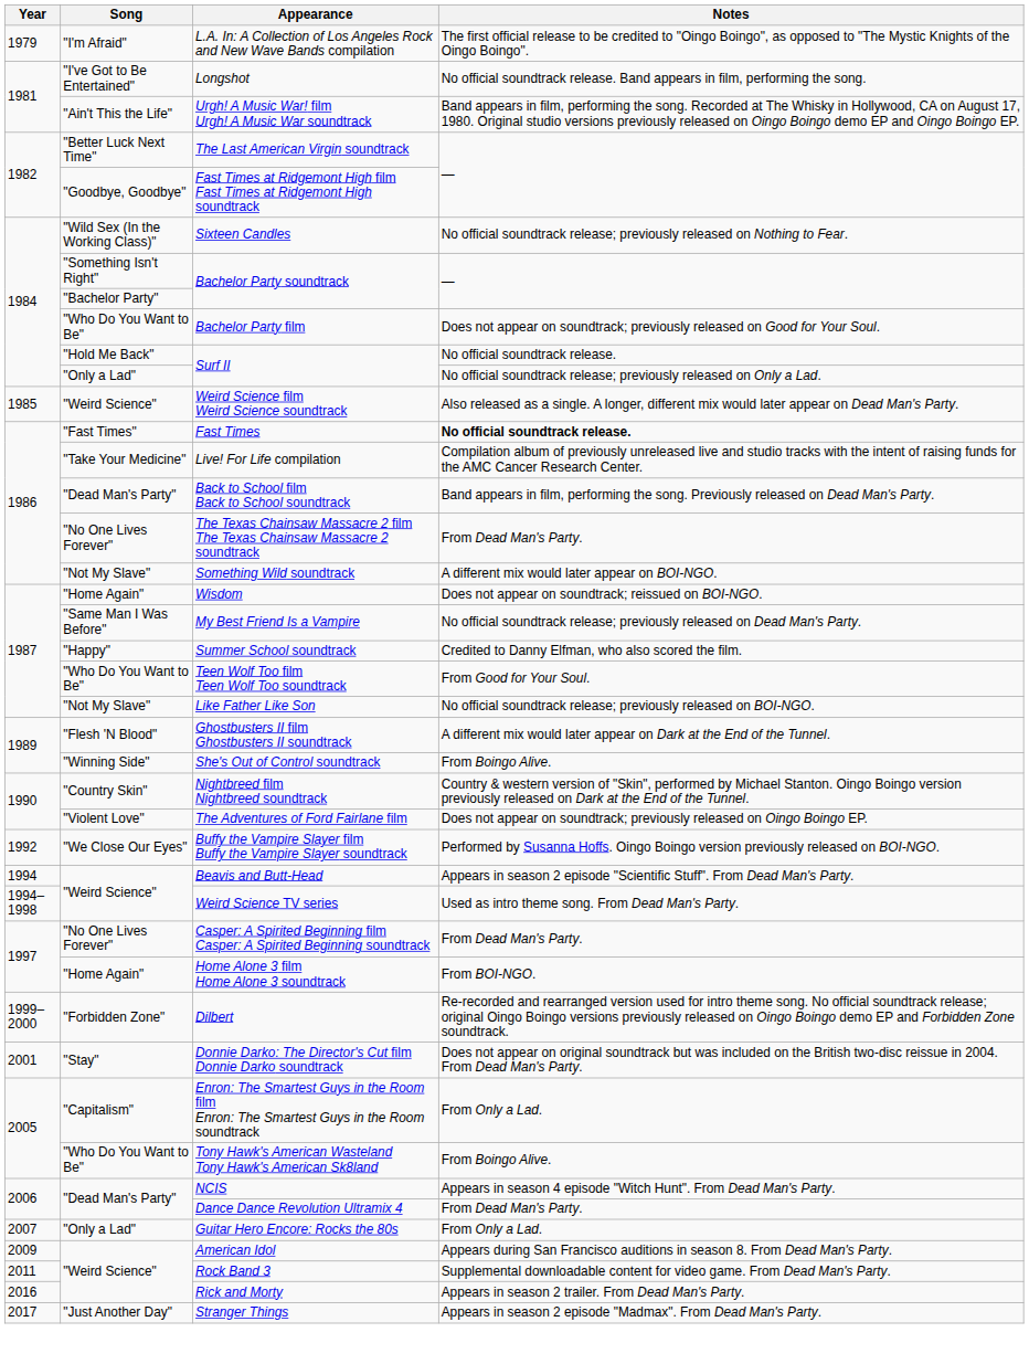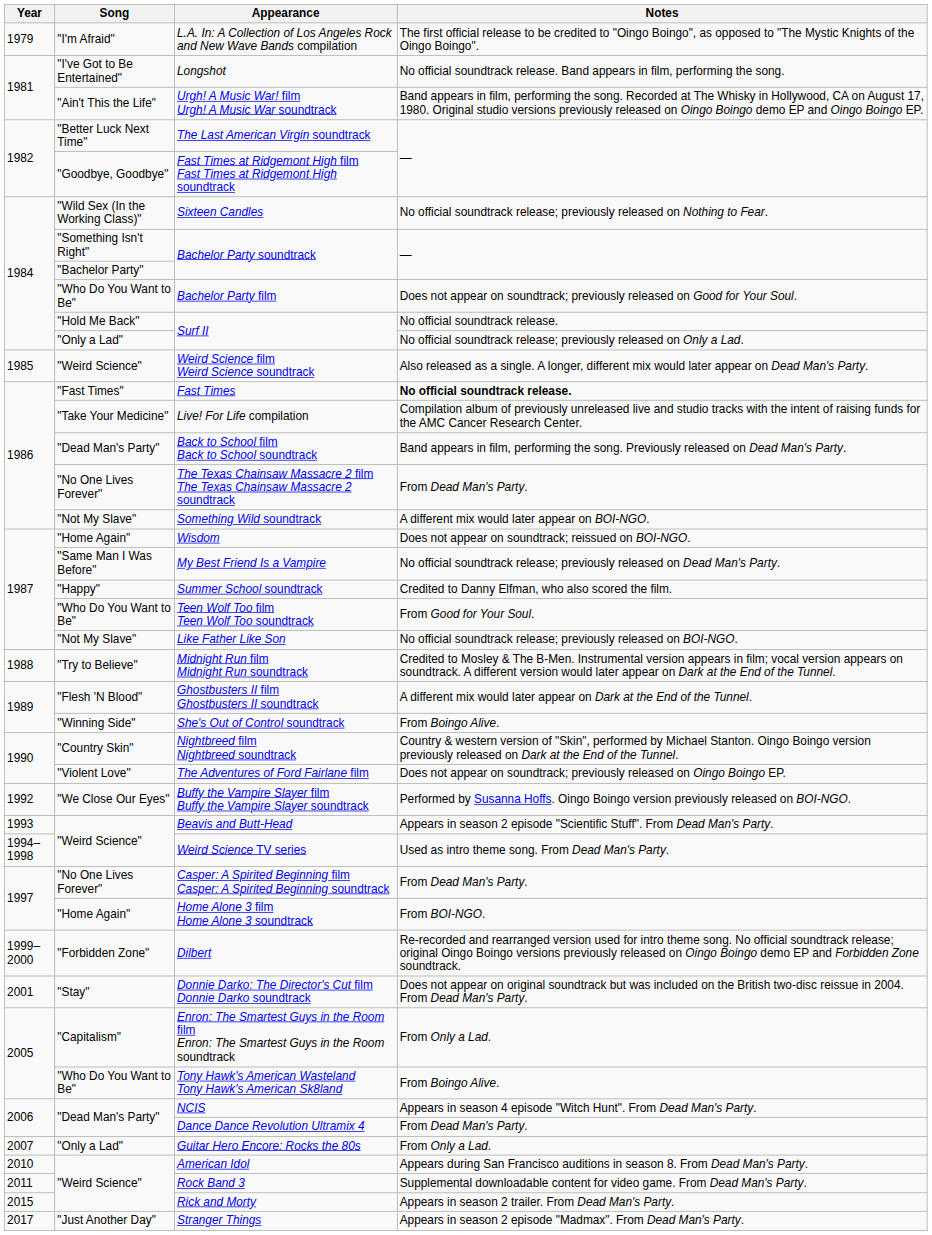 <table class="wikitable">
 <tr>
 <th>Year</th>
 <th>Song</th>
 <th>Appearance</th>
 <th>Notes</th>
 </tr>
 <tr>
 <td>1979</td>
 <td>"I'm Afraid"</td>
 <td><em>L.A. In: A Collection of Los Angeles Rock and New Wave Bands</em> compilation</td>
 <td>The first official release to be credited to "Oingo Boingo", as opposed to "The Mystic Knights of the Oingo Boingo".</td>
 </tr>
 <tr>
 <td rowspan="2">1981</td>
 <td>"I've Got to Be Entertained"</td>
 <td><em>Longshot</em></td>
 <td>No official soundtrack release. Band appears in film, performing the song.</td>
 </tr>
 <tr>
 <td>"Ain't This the Life"</td>
 <td><a href='#'><em>Urgh! A Music War!</em> film</a><br><a href='#'><em>Urgh! A Music War</em> soundtrack</a></td>
 <td>Band appears in film, performing the song. Recorded at The Whisky in Hollywood, CA on August 17, 1980. Original studio versions previously released on <em>Oingo Boingo</em> demo EP and <em>Oingo Boingo</em> EP.</td>
 </tr>
 <tr>
 <td rowspan="2">1982</td>
 <td>"Better Luck Next Time"</td>
 <td><a href='#'><em>The Last American Virgin</em> soundtrack</a></td>
 <td rowspan="2">—</td>
 </tr>
 <tr>
 <td>"Goodbye, Goodbye"</td>
 <td><a href='#'><em>Fast Times at Ridgemont High</em> film</a><br><a href='#'><em>Fast Times at Ridgemont High</em> soundtrack</a></td>
 </tr>
 <tr>
 <td rowspan="6">1984</td>
 <td>"Wild Sex (In the Working Class)"</td>
 <td><em><a href='#'>Sixteen Candles</a></em></td>
 <td>No official soundtrack release; previously released on <em>Nothing to Fear</em>.</td>
 </tr>
 <tr>
 <td>"Something Isn't Right"</td>
 <td rowspan="2"><a href='#'><em>Bachelor Party</em> soundtrack</a></td>
 <td rowspan="2">—</td>
 </tr>
 <tr>
 <td>"Bachelor Party"</td>
 </tr>
 <tr>
 <td>"Who Do You Want to Be"</td>
 <td><a href='#'><em>Bachelor Party</em> film</a></td>
 <td>Does not appear on soundtrack; previously released on <em>Good for Your Soul</em>.</td>
 </tr>
 <tr>
 <td>"Hold Me Back"</td>
 <td rowspan="2"><em><a href='#'>Surf II</a></em></td>
 <td>No official soundtrack release.</td>
 </tr>
 <tr>
 <td>"Only a Lad"</td>
 <td>No official soundtrack release; previously released on <em>Only a Lad</em>.</td>
 </tr>
 <tr>
 <td>1985</td>
 <td>"Weird Science"</td>
 <td><a href='#'><em>Weird Science</em> film</a><br><a href='#'><em>Weird Science</em> soundtrack</a></td>
 <td>Also released as a single. A longer, different mix would later appear on <em>Dead Man's Party</em>.</td>
 </tr>
 <tr>
 <td rowspan="5">1986</td>
 <td>"Fast Times"</td>
 <td><em><a href='#'>Fast Times</a></em></td>
 <td><strong>No official soundtrack release.</strong></td>
 </tr>
 <tr>
 <td>"Take Your Medicine"</td>
 <td><em>Live! For Life</em> compilation</td>
 <td>Compilation album of previously unreleased live and studio tracks with the intent of raising funds for the AMC Cancer Research Center.</td>
 </tr>
 <tr>
 <td>"Dead Man's Party"</td>
 <td><a href='#'><em>Back to School</em> film</a><br><a href='#'><em>Back to School</em> soundtrack</a></td>
 <td>Band appears in film, performing the song. Previously released on <em>Dead Man's Party</em>.</td>
 </tr>
 <tr>
 <td>"No One Lives Forever"</td>
 <td><a href='#'><em>The Texas Chainsaw Massacre 2</em> film</a><br><a href='#'><em>The Texas Chainsaw Massacre 2</em> soundtrack</a></td>
 <td>From <em>Dead Man's Party</em>.</td>
 </tr>
 <tr>
 <td>"Not My Slave"</td>
 <td><a href='#'><em>Something Wild</em> soundtrack</a></td>
 <td>A different mix would later appear on <em>BOI-NGO</em>.</td>
 </tr>
 <tr>
 <td rowspan="5">1987</td>
 <td>"Home Again"</td>
 <td><em><a href='#'>Wisdom</a></em></td>
 <td>Does not appear on soundtrack; reissued on <em>BOI-NGO</em>.</td>
 </tr>
 <tr>
 <td>"Same Man I Was Before"</td>
 <td><em><a href='#'>My Best Friend Is a Vampire</a></em></td>
 <td>No official soundtrack release; previously released on <em>Dead Man's Party</em>.</td>
 </tr>
 <tr>
 <td>"Happy"</td>
 <td><a href='#'><em>Summer School</em> soundtrack</a></td>
 <td>Credited to Danny Elfman, who also scored the film.</td>
 </tr>
 <tr>
 <td>"Who Do You Want to Be"</td>
 <td><a href='#'><em>Teen Wolf Too</em> film</a><br><a href='#'><em>Teen Wolf Too</em> soundtrack</a></td>
 <td>From <em>Good for Your Soul</em>.</td>
 </tr>
 <tr>
 <td>"Not My Slave"</td>
 <td><em><a href='#'>Like Father Like Son</a></em></td>
 <td>No official soundtrack release; previously released on <em>BOI-NGO</em>.</td>
 </tr>
 <tr>
+<td>1988</td>
+<td>"Try to Believe"</td>
+<td><a href='#'><em>Midnight Run</em> film</a><br><a href='#'><em>Midnight Run</em> soundtrack</a></td>
+<td>Credited to Mosley & The B-Men. Instrumental version appears in film; vocal version appears on soundtrack. A different version would later appear on <em>Dark at the End of the Tunnel</em>.</td>
+</tr>
+<tr>
 <td rowspan="2">1989</td>
 <td>"Flesh 'N Blood"</td>
 <td><a href='#'><em>Ghostbusters II</em> film</a><br><a href='#'><em>Ghostbusters II</em> soundtrack</a></td>
 <td>A different mix would later appear on <em>Dark at the End of the Tunnel</em>.</td>
 </tr>
 <tr>
 <td>"Winning Side"</td>
 <td><a href='#'><em>She's Out of Control</em> soundtrack</a></td>
 <td>From <em>Boingo Alive</em>.</td>
 </tr>
 <tr>
 <td rowspan="2">1990</td>
 <td>"Country Skin"</td>
 <td><a href='#'><em>Nightbreed</em> film</a><br><a href='#'><em>Nightbreed</em> soundtrack</a></td>
 <td>Country & western version of "Skin", performed by Michael Stanton. Oingo Boingo version previously released on <em>Dark at the End of the Tunnel</em>.</td>
 </tr>
 <tr>
 <td>"Violent Love"</td>
 <td><a href='#'><em>The Adventures of Ford Fairlane</em> film</a></td>
 <td>Does not appear on soundtrack; previously released on <em>Oingo Boingo</em> EP.</td>
 </tr>
 <tr>
 <td>1992</td>
 <td>"We Close Our Eyes"</td>
 <td><a href='#'><em>Buffy the Vampire Slayer</em> film</a><br><a href='#'><em>Buffy the Vampire Slayer</em> soundtrack</a></td>
 <td>Performed by <a href='#'>Susanna Hoffs</a>. Oingo Boingo version previously released on <em>BOI-NGO</em>.</td>
 </tr>
 <tr>
-<td>1994</td>
+<td>1993</td>
 <td rowspan="2">"Weird Science"</td>
 <td><em><a href='#'>Beavis and Butt-Head</a></em></td>
 <td>Appears in season 2 episode "Scientific Stuff". From <em>Dead Man's Party</em>.</td>
 </tr>
 <tr>
 <td>1994–1998</td>
 <td><a href='#'><em>Weird Science</em> TV series</a></td>
 <td>Used as intro theme song. From <em>Dead Man's Party</em>.</td>
 </tr>
 <tr>
 <td rowspan="2">1997</td>
 <td>"No One Lives Forever"</td>
 <td><a href='#'><em>Casper: A Spirited Beginning</em> film</a><br><a href='#'><em>Casper: A Spirited Beginning</em> soundtrack</a></td>
 <td>From <em>Dead Man's Party</em>.</td>
 </tr>
 <tr>
 <td>"Home Again"</td>
 <td><a href='#'><em>Home Alone 3</em> film</a><br><a href='#'><em>Home Alone 3</em> soundtrack</a></td>
 <td>From <em>BOI-NGO</em>.</td>
 </tr>
 <tr>
 <td>1999–2000</td>
 <td>"Forbidden Zone"</td>
 <td><em><a href='#'>Dilbert</a></em></td>
 <td>Re-recorded and rearranged version used for intro theme song. No official soundtrack release; original Oingo Boingo versions previously released on <em>Oingo Boingo</em> demo EP and <em>Forbidden Zone</em> soundtrack.</td>
 </tr>
 <tr>
 <td>2001</td>
 <td>"Stay"</td>
 <td><a href='#'><em>Donnie Darko: The Director's Cut</em> film</a><br><a href='#'><em>Donnie Darko</em> soundtrack</a></td>
 <td>Does not appear on original soundtrack but was included on the British two-disc reissue in 2004. From <em>Dead Man's Party</em>.</td>
 </tr>
 <tr>
 <td rowspan="2">2005</td>
 <td>"Capitalism"</td>
 <td><a href='#'><em>Enron: The Smartest Guys in the Room</em> film</a><br><em>Enron: The Smartest Guys in the Room</em> soundtrack</td>
 <td>From <em>Only a Lad</em>.</td>
 </tr>
 <tr>
 <td>"Who Do You Want to Be"</td>
 <td><em><a href='#'>Tony Hawk's American Wasteland</a></em><br><em><a href='#'>Tony Hawk's American Sk8land</a></em></td>
 <td>From <em>Boingo Alive</em>.</td>
 </tr>
 <tr>
 <td rowspan="2">2006</td>
 <td rowspan="2">"Dead Man's Party"</td>
 <td><em><a href='#'>NCIS</a></em></td>
 <td>Appears in season 4 episode "Witch Hunt". From <em>Dead Man's Party</em>.</td>
 </tr>
 <tr>
 <td><em><a href='#'>Dance Dance Revolution Ultramix 4</a></em></td>
 <td>From <em>Dead Man's Party</em>.</td>
 </tr>
 <tr>
 <td>2007</td>
 <td>"Only a Lad"</td>
 <td><em><a href='#'>Guitar Hero Encore: Rocks the 80s</a></em></td>
 <td>From <em>Only a Lad</em>.</td>
 </tr>
 <tr>
-<td>2009</td>
+<td>2010</td>
 <td rowspan="3">"Weird Science"</td>
 <td><a href='#'><em>American Idol</em></a></td>
 <td>Appears during San Francisco auditions in season 8. From <em>Dead Man's Party</em>.</td>
 </tr>
 <tr>
 <td>2011</td>
 <td><em><a href='#'>Rock Band 3</a></em></td>
 <td>Supplemental downloadable content for video game. From <em>Dead Man's Party</em>.</td>
 </tr>
 <tr>
-<td>2016</td>
+<td>2015</td>
 <td><em><a href='#'>Rick and Morty</a></em></td>
 <td>Appears in season 2 trailer. From <em>Dead Man's Party</em>.</td>
 </tr>
 <tr>
 <td>2017</td>
 <td>"Just Another Day"</td>
 <td><em><a href='#'>Stranger Things</a></em></td>
 <td>Appears in season 2 episode "Madmax". From <em>Dead Man's Party</em>.</td>
 </tr>
 </table>
